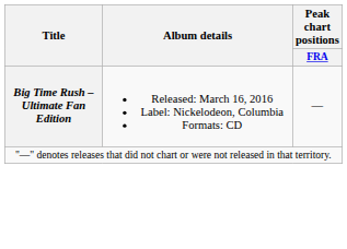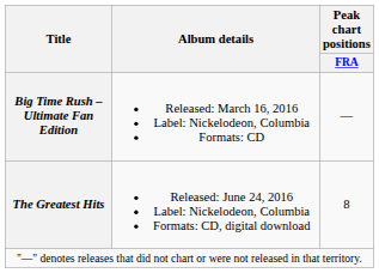 <table class="wikitable plainrowheaders" style="text-align:center;">
 <tr>
 <th scope="col" rowspan="2" style="width:8em;">Title</th>
 <th scope="col" rowspan="2" style="width:16em;">Album details</th>
 <th scope="col">Peak chart positions</th>
 </tr>
 <tr>
 <th scope="col" style="width:2.5em;font-size:90%;"><a href='#'>FRA</a><br></th>
 </tr>
 <tr>
 <th scope="row"><em>Big Time Rush – Ultimate Fan Edition</em></th>
 <td><br><ul><li>Released: March 16, 2016</li><li>Label: Nickelodeon, Columbia</li><li>Formats: CD</li></ul></td>
 <td>—</td>
 </tr>
 <tr>
+<th scope="row"><em>The Greatest Hits</em></th>
+<td><br><ul><li>Released: June 24, 2016</li><li>Label: Nickelodeon, Columbia</li><li>Formats: CD, digital download</li></ul></td>
+<td>8</td>
+</tr>
+<tr>
 <td colspan="3" style="text-align:center; font-size:90%;">"—" denotes releases that did not chart or were not released in that territory.</td>
 </tr>
 </table>
